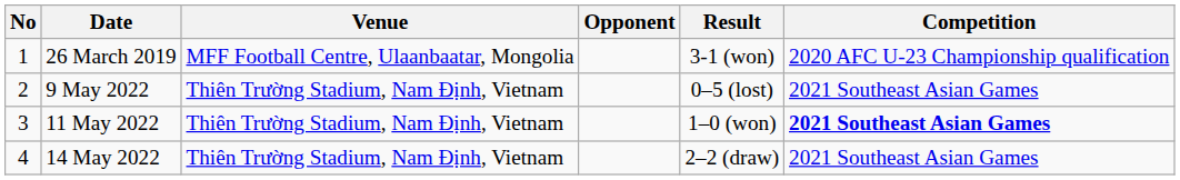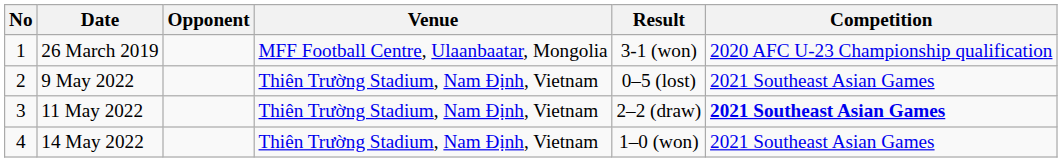 <table class="wikitable">
 <tr>
 <th>No</th>
 <th>Date</th>
+<th>Opponent</th>
 <th>Venue</th>
-<th>Opponent</th>
 <th>Result</th>
 <th>Competition</th>
 </tr>
 <tr>
 <td align=center>1</td>
 <td>26 March 2019</td>
+<td></td>
 <td><a href='#'>MFF Football Centre</a>, <a href='#'>Ulaanbaatar</a>, Mongolia</td>
-<td></td>
 <td align=center>3-1 (won)</td>
 <td><a href='#'>2020 AFC U-23 Championship qualification</a></td>
 </tr>
 <tr>
 <td align=center>2</td>
 <td>9 May 2022</td>
+<td></td>
 <td><a href='#'>Thiên Trường Stadium</a>, <a href='#'>Nam Định</a>, Vietnam</td>
-<td></td>
 <td align=center>0–5 (lost)</td>
 <td><a href='#'>2021 Southeast Asian Games</a></td>
 </tr>
 <tr>
 <td align=center>3</td>
 <td>11 May 2022</td>
+<td></td>
 <td><a href='#'>Thiên Trường Stadium</a>, <a href='#'>Nam Định</a>, Vietnam</td>
-<td></td>
-<td align=center>1–0 (won)</td>
+<td align=center>2–2 (draw)</td>
 <td><strong><a href='#'>2021 Southeast Asian Games</a></strong></td>
 </tr>
 <tr>
 <td align=center>4</td>
 <td>14 May 2022</td>
+<td></td>
 <td><a href='#'>Thiên Trường Stadium</a>, <a href='#'>Nam Định</a>, Vietnam</td>
-<td></td>
-<td align=center>2–2 (draw)</td>
+<td align=center>1–0 (won)</td>
 <td><a href='#'>2021 Southeast Asian Games</a></td>
 </tr>
 </table>
